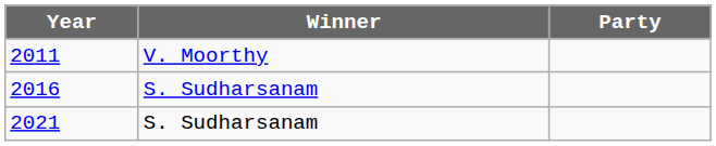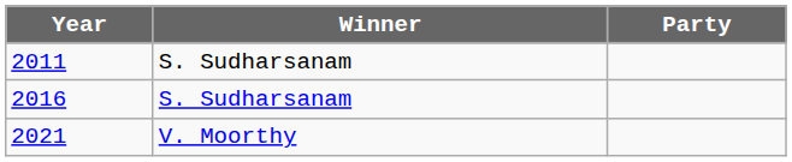 <table class="wikitable sortable" width="50%">
 <tr>
 <th style="background-color:#666666; color:white">Year</th>
 <th style="background-color:#666666; color:white">Winner</th>
 <th style="background-color:#666666; color:white" colspan="2">Party</th>
 </tr>
 <tr>
 <td><a href='#'>2011</a></td>
-<td><a href='#'>V. Moorthy</a></td>
+<td>S. Sudharsanam</td>
 <td></td>
 </tr>
 <tr>
 <td><a href='#'>2016</a></td>
 <td><a href='#'>S. Sudharsanam</a></td>
 <td></td>
 </tr>
 <tr>
 <td><a href='#'>2021</a></td>
-<td>S. Sudharsanam</td>
+<td><a href='#'>V. Moorthy</a></td>
 <td></td>
 </tr>
 </table>
